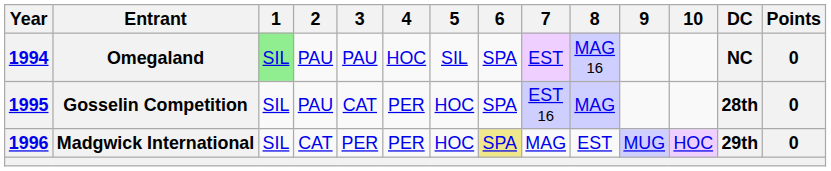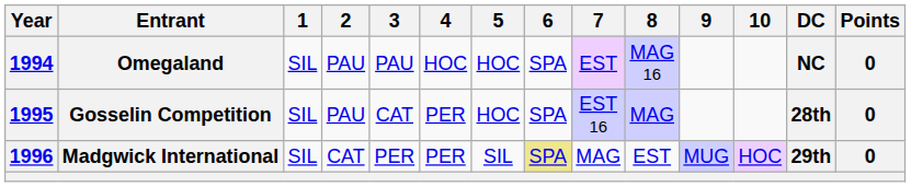 <table class="wikitable" style="text-align:center; font-size:90%">
 <tr>
 <th>Year</th>
 <th>Entrant</th>
 <th>1</th>
 <th>2</th>
 <th>3</th>
 <th>4</th>
 <th>5</th>
 <th>6</th>
 <th>7</th>
 <th>8</th>
 <th>9</th>
 <th>10</th>
 <th>DC</th>
 <th>Points</th>
 </tr>
 <tr>
 <th><a href='#'>1994</a></th>
 <th>Omegaland</th>
-<td style="background: lightgreen;"><a href='#'>SIL</a></td>
+<td><a href='#'>SIL</a></td>
 <td><a href='#'>PAU</a></td>
 <td><a href='#'>PAU</a></td>
 <td><a href='#'>HOC</a></td>
-<td><a href='#'>SIL</a></td>
+<td><a href='#'>HOC</a></td>
 <td><a href='#'>SPA</a></td>
 <td style="background:#EFCFFF;"><a href='#'>EST</a><br></td>
 <td style="background:#CFCFFF;"><a href='#'>MAG</a><br><small>16</small></td>
 <td></td>
 <td></td>
 <th>NC</th>
 <th>0</th>
 </tr>
 <tr>
 <th><a href='#'>1995</a></th>
 <th>Gosselin Competition</th>
 <td><a href='#'>SIL</a></td>
 <td><a href='#'>PAU</a></td>
 <td><a href='#'>CAT</a></td>
 <td><a href='#'>PER</a></td>
 <td><a href='#'>HOC</a></td>
 <td><a href='#'>SPA</a></td>
 <td style="background:#CFCFFF;"><a href='#'>EST</a><br><small>16</small></td>
 <td style="background:#CFCFFF;"><a href='#'>MAG</a><br></td>
 <td></td>
 <td></td>
 <th>28th</th>
 <th>0</th>
 </tr>
 <tr>
 <th><a href='#'>1996</a></th>
 <th>Madgwick International</th>
 <td><a href='#'>SIL</a></td>
 <td><a href='#'>CAT</a></td>
 <td><a href='#'>PER</a></td>
 <td><a href='#'>PER</a></td>
-<td><a href='#'>HOC</a></td>
+<td><a href='#'>SIL</a></td>
 <td style="background: khaki;"><a href='#'>SPA</a></td>
 <td><a href='#'>MAG</a></td>
 <td><a href='#'>EST</a></td>
 <td style="background:#CFCFFF;"><a href='#'>MUG</a><br></td>
 <td style="background:#EFCFFF;"><a href='#'>HOC</a><br></td>
 <th>29th</th>
 <th>0</th>
 </tr>
 <tr>
 <th colspan="14"></th>
 </tr>
 </table>
